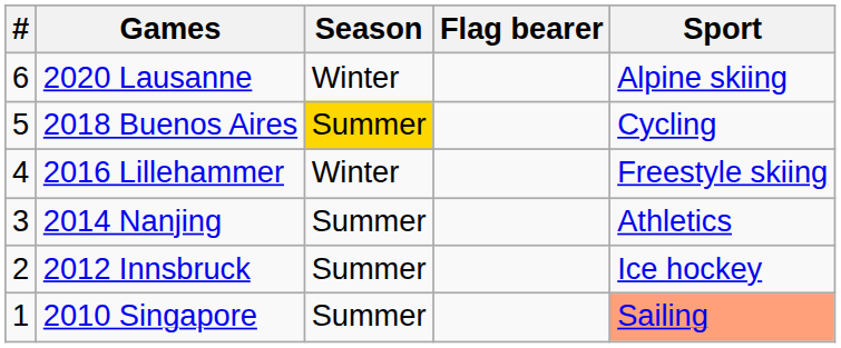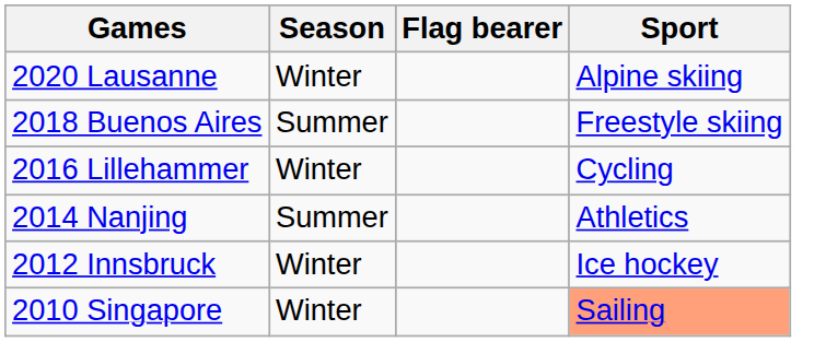 <table class="wikitable sortable">
 <tr>
-<th>#</th>
 <th>Games</th>
 <th>Season</th>
 <th>Flag bearer</th>
 <th>Sport</th>
 </tr>
 <tr>
-<td>6</td>
 <td><a href='#'>2020 Lausanne</a></td>
 <td>Winter</td>
 <td></td>
 <td><a href='#'>Alpine skiing</a></td>
 </tr>
 <tr>
-<td>5</td>
 <td><a href='#'>2018 Buenos Aires</a></td>
-<td style="background: gold;">Summer</td>
+<td>Summer</td>
+<td></td>
+<td><a href='#'>Freestyle skiing</a></td>
+</tr>
+<tr>
+<td><a href='#'>2016 Lillehammer</a></td>
+<td>Winter</td>
 <td></td>
 <td><a href='#'>Cycling</a></td>
 </tr>
 <tr>
-<td>4</td>
-<td><a href='#'>2016 Lillehammer</a></td>
-<td>Winter</td>
-<td></td>
-<td><a href='#'>Freestyle skiing</a></td>
-</tr>
-<tr>
-<td>3</td>
 <td><a href='#'>2014 Nanjing</a></td>
 <td>Summer</td>
 <td></td>
 <td><a href='#'>Athletics</a></td>
 </tr>
 <tr>
-<td>2</td>
 <td><a href='#'>2012 Innsbruck</a></td>
-<td>Summer</td>
+<td>Winter</td>
 <td></td>
 <td><a href='#'>Ice hockey</a></td>
 </tr>
 <tr>
-<td>1</td>
 <td><a href='#'>2010 Singapore</a></td>
-<td>Summer</td>
+<td>Winter</td>
 <td></td>
 <td style="background: lightsalmon;"><a href='#'>Sailing</a></td>
 </tr>
 </table>
